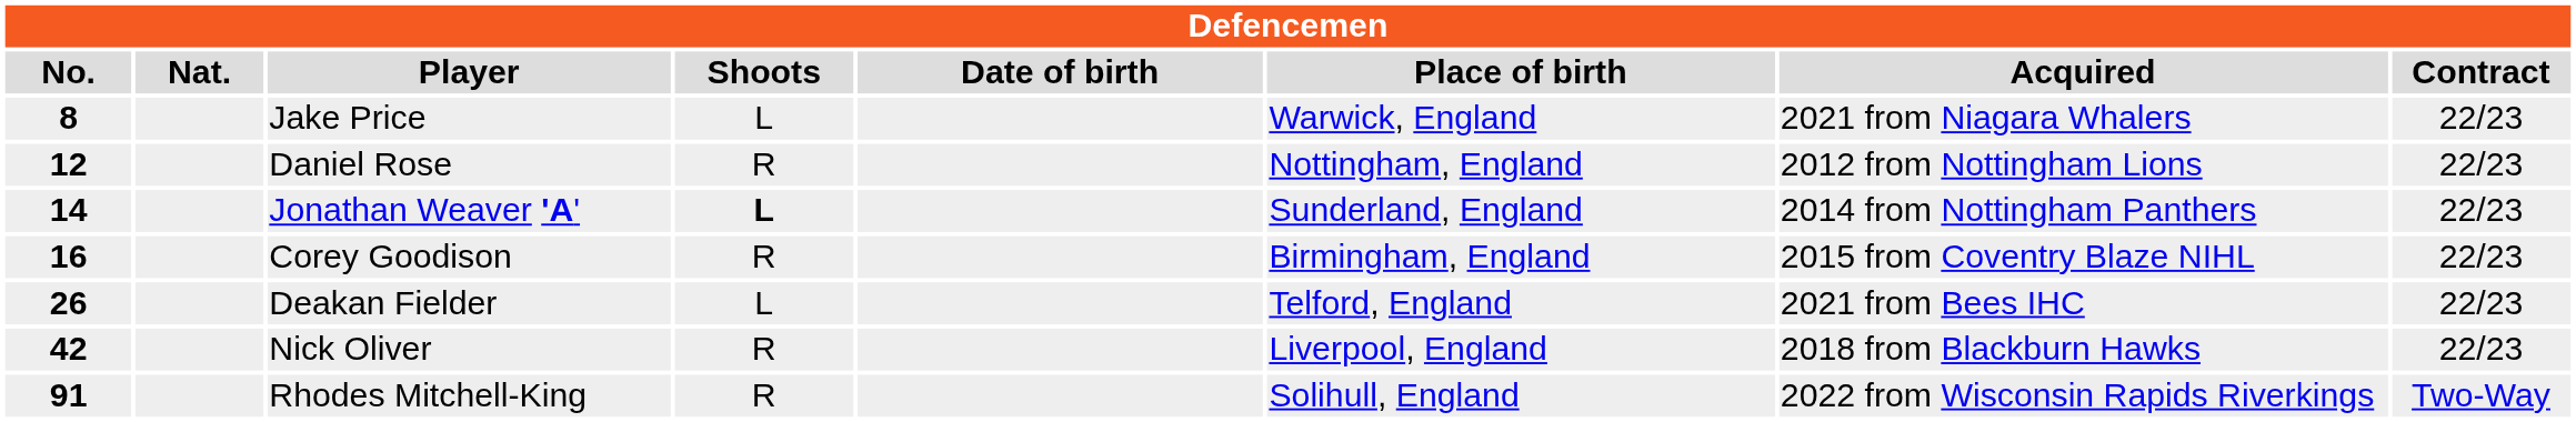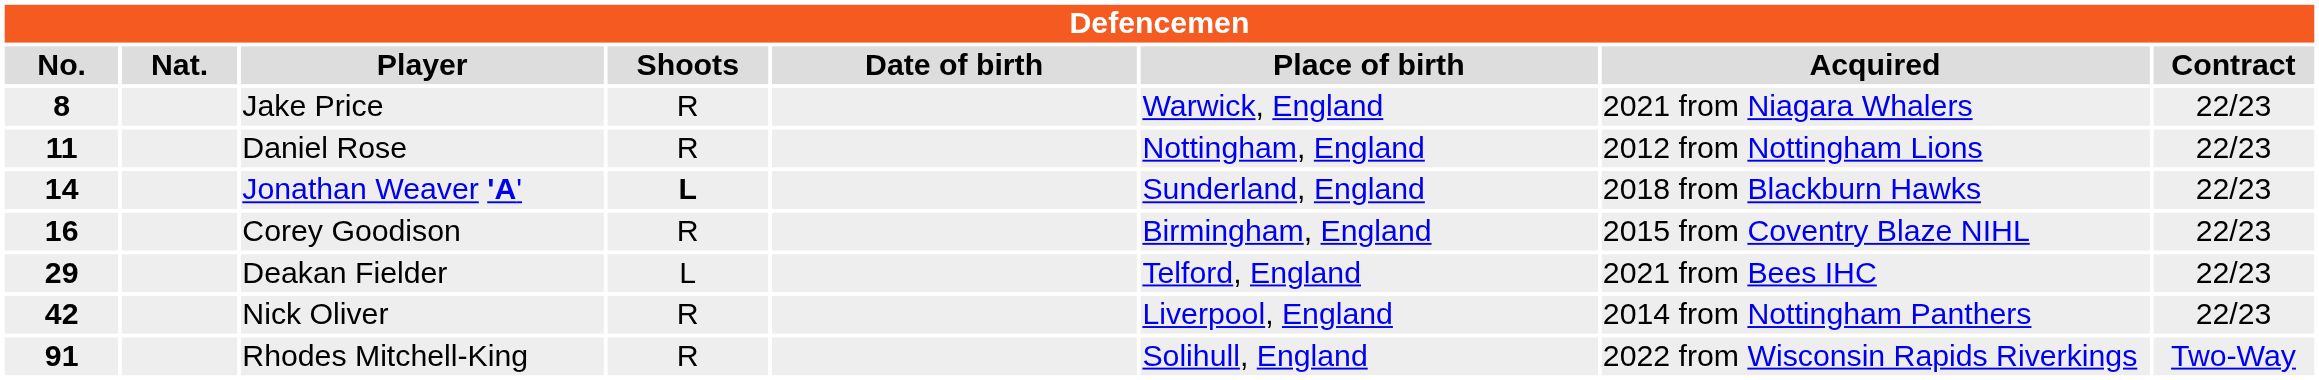 <table class="toccolours"  style="width:97%; clear:both; margin:1.5em auto; text-align:center;">
 <tr>
 <th colspan="11" style="background:#f55a21; color:white;">Defencemen</th>
 </tr>
 <tr style="background:#ddd;">
 <th width=5%>No.</th>
 <th width=5%>Nat.</th>
 <th !width=22%>Player</th>
 <th width=7%>Shoots</th>
 <th width=16%>Date of birth</th>
 <th width=20%>Place of birth</th>
 <th width=24%>Acquired</th>
 <td><strong>Contract</strong></td>
 </tr>
 <tr style="background:#eee;">
 <td><strong>8</strong></td>
 <td></td>
 <td align="left">Jake Price</td>
-<td>L</td>
+<td>R</td>
 <td align="left"></td>
 <td align="left"><a href='#'>Warwick</a>, <a href='#'>England</a></td>
 <td align="left">2021 from <a href='#'>Niagara Whalers</a></td>
 <td>22/23</td>
 </tr>
 <tr style="background:#eee;">
-<td><strong>12</strong></td>
+<td><strong>11</strong></td>
 <td></td>
 <td align="left">Daniel Rose</td>
 <td>R</td>
 <td align="left"></td>
 <td align="left"><a href='#'>Nottingham</a>, <a href='#'>England</a></td>
 <td align="left">2012 from <a href='#'>Nottingham Lions</a></td>
 <td>22/23</td>
 </tr>
 <tr style="background:#eee;">
 <td><strong>14</strong></td>
 <td></td>
 <td align="left"><a href='#'>Jonathan Weaver</a> <a href='#'><strong>'A</strong>'</a></td>
 <td><strong>L</strong></td>
 <td align="left"></td>
 <td align="left"><a href='#'>Sunderland</a>, <a href='#'>England</a></td>
-<td align="left">2014 from <a href='#'>Nottingham Panthers</a></td>
+<td align="left">2018 from <a href='#'>Blackburn Hawks</a></td>
 <td>22/23</td>
 </tr>
 <tr style="background:#eee;">
 <td><strong>16</strong></td>
 <td></td>
 <td align="left">Corey Goodison</td>
 <td>R</td>
 <td align="left"></td>
 <td align="left"><a href='#'>Birmingham</a>, <a href='#'>England</a></td>
 <td align="left">2015 from <a href='#'>Coventry Blaze NIHL</a></td>
 <td>22/23</td>
 </tr>
 <tr style="background:#eee;">
-<td><strong>26</strong></td>
+<td><strong>29</strong></td>
 <td></td>
 <td align="left">Deakan Fielder</td>
 <td>L</td>
 <td align="left"></td>
 <td align="left"><a href='#'>Telford</a>, <a href='#'>England</a></td>
 <td align="left">2021 from <a href='#'>Bees IHC</a></td>
 <td>22/23</td>
 </tr>
 <tr style="background:#eee;">
 <td><strong>42</strong></td>
 <td></td>
 <td align="left">Nick Oliver</td>
 <td>R</td>
 <td align="left"></td>
 <td align="left"><a href='#'>Liverpool</a>, <a href='#'>England</a></td>
-<td align="left">2018 from <a href='#'>Blackburn Hawks</a></td>
+<td align="left">2014 from <a href='#'>Nottingham Panthers</a></td>
 <td>22/23</td>
 </tr>
 <tr style="background:#eee;">
 <td><strong>91</strong></td>
 <td></td>
 <td align="left">Rhodes Mitchell-King</td>
 <td>R</td>
 <td align="left"></td>
 <td align="left"><a href='#'>Solihull</a>, <a href='#'>England</a></td>
 <td align="left">2022 from <a href='#'>Wisconsin Rapids Riverkings</a></td>
 <td><a href='#'>Two-Way</a></td>
 </tr>
 </table>
